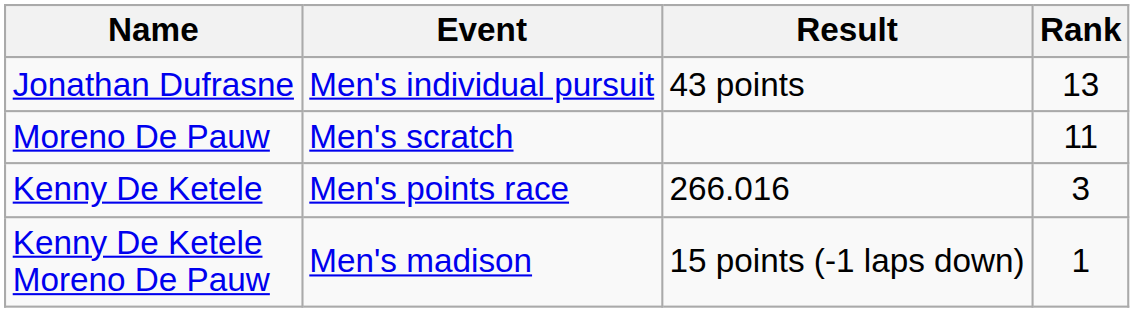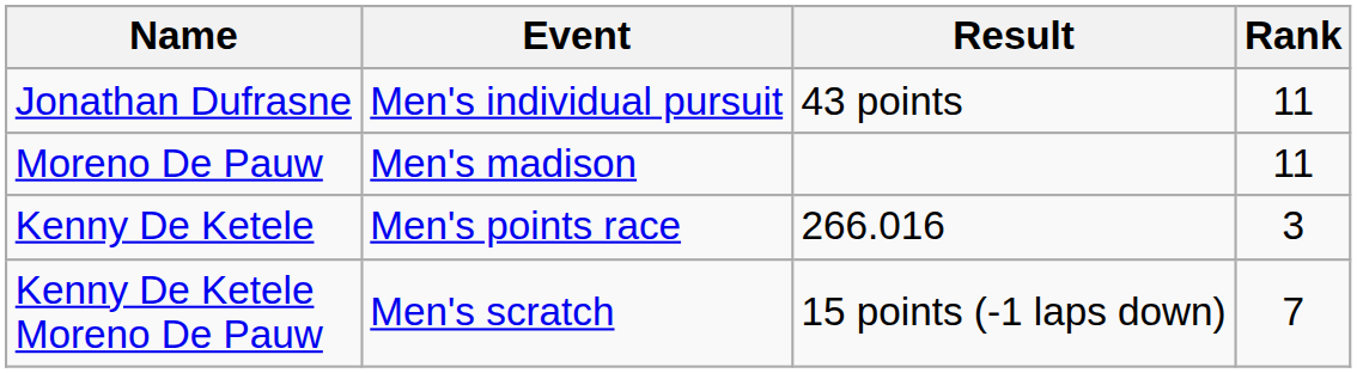 <table class="wikitable sortable">
 <tr>
 <th>Name</th>
 <th>Event</th>
 <th>Result</th>
 <th>Rank</th>
 </tr>
 <tr>
 <td><a href='#'>Jonathan Dufrasne</a></td>
 <td><a href='#'>Men's individual pursuit</a></td>
 <td>43 points</td>
-<td align=center>13</td>
+<td align=center>11</td>
 </tr>
 <tr>
 <td><a href='#'>Moreno De Pauw</a></td>
-<td><a href='#'>Men's scratch</a></td>
+<td><a href='#'>Men's madison</a></td>
 <td></td>
 <td align=center>11</td>
 </tr>
 <tr>
 <td><a href='#'>Kenny De Ketele</a></td>
 <td><a href='#'>Men's points race</a></td>
 <td>266.016</td>
 <td align=center>3</td>
 </tr>
 <tr>
 <td><a href='#'>Kenny De Ketele</a><br><a href='#'>Moreno De Pauw</a></td>
-<td><a href='#'>Men's madison</a></td>
+<td><a href='#'>Men's scratch</a></td>
 <td>15 points (-1 laps down)</td>
-<td align=center>1</td>
+<td align=center>7</td>
 </tr>
 </table>
